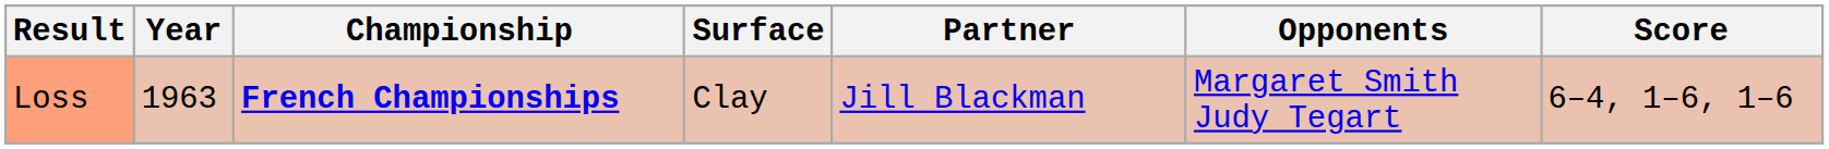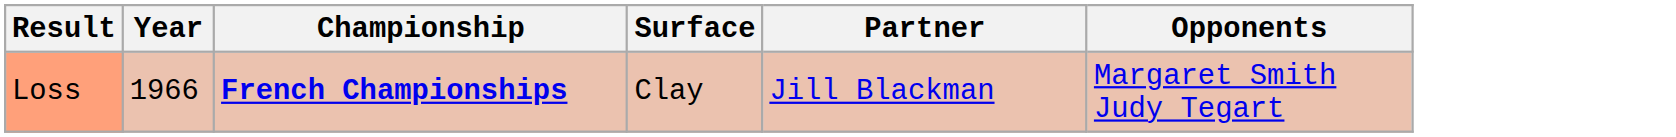 <table class="sortable wikitable">
 <tr>
 <th style="width:40px">Result</th>
 <th style="width:35px">Year</th>
 <th style="width:180px">Championship</th>
 <th style="width:50px">Surface</th>
 <th style="width:140px">Partner</th>
 <th style="width:140px">Opponents</th>
-<th style="width:110px" class="unsortable">Score</th>
 </tr>
 <tr style="background:#ebc2af;">
 <td style="background:#ffa07a;">Loss</td>
-<td>1963</td>
+<td>1966</td>
 <td><strong><a href='#'>French Championships</a></strong></td>
 <td>Clay</td>
 <td> <a href='#'>Jill Blackman</a></td>
 <td> <a href='#'>Margaret Smith</a><br>  <a href='#'>Judy Tegart</a></td>
-<td>6–4, 1–6, 1–6</td>
 </tr>
 </table>
